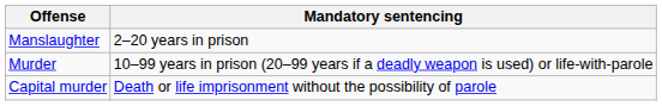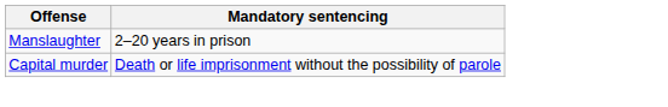 <table class="wikitable">
 <tr>
 <th>Offense</th>
 <th>Mandatory sentencing</th>
 </tr>
 <tr>
 <td><a href='#'>Manslaughter</a></td>
 <td>2–20 years in prison</td>
 </tr>
 <tr>
-<td><a href='#'>Murder</a></td>
-<td>10–99 years in prison (20–99 years if a <a href='#'>deadly weapon</a> is used) or life-with-parole</td>
-</tr>
-<tr>
 <td><a href='#'>Capital murder</a></td>
 <td><a href='#'>Death</a> or <a href='#'>life imprisonment</a> without the possibility of <a href='#'>parole</a></td>
 </tr>
 </table>
